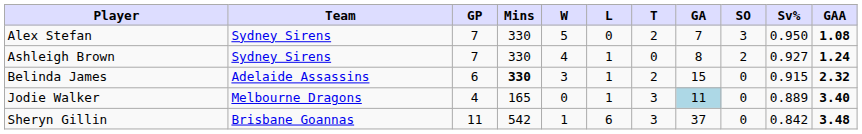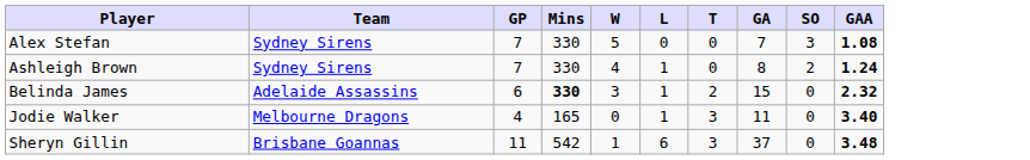 <table class="wikitable" style="text-align:center">
 <tr>
 <th style="background:#ddf; width:25%;">Player</th>
 <th style="background:#ddf; width:25%;">Team</th>
 <th style="background:#ddf; width:5%;">GP</th>
 <th style="background:#ddf; width:5%;">Mins</th>
 <th style="background:#ddf; width:5%;">W</th>
 <th style="background:#ddf; width:5%;">L</th>
 <th style="background:#ddf; width:5%;">T</th>
 <th style="background:#ddf; width:5%;">GA</th>
 <th style="background:#ddf; width:5%;">SO</th>
-<th style="background:#ddf; width:5%;">Sv%</th>
 <th style="background:#ddf; width:5%;">GAA</th>
 </tr>
 <tr>
 <td align=left>Alex Stefan</td>
 <td align=left><a href='#'>Sydney Sirens</a></td>
 <td>7</td>
 <td>330</td>
 <td>5</td>
 <td>0</td>
-<td>2</td>
+<td>0</td>
 <td>7</td>
 <td>3</td>
-<td>0.950</td>
 <td><strong>1.08</strong></td>
 </tr>
 <tr>
 <td align=left>Ashleigh Brown</td>
 <td align=left><a href='#'>Sydney Sirens</a></td>
 <td>7</td>
 <td>330</td>
 <td>4</td>
 <td>1</td>
 <td>0</td>
 <td>8</td>
 <td>2</td>
-<td>0.927</td>
 <td><strong>1.24</strong></td>
 </tr>
 <tr>
 <td align=left>Belinda James</td>
 <td align=left><a href='#'>Adelaide Assassins</a></td>
 <td>6</td>
 <td><strong>330</strong></td>
 <td>3</td>
 <td>1</td>
 <td>2</td>
 <td>15</td>
 <td>0</td>
-<td>0.915</td>
 <td><strong>2.32</strong></td>
 </tr>
 <tr>
 <td align=left>Jodie Walker</td>
 <td align=left><a href='#'>Melbourne Dragons</a></td>
 <td>4</td>
 <td>165</td>
 <td>0</td>
 <td>1</td>
 <td>3</td>
-<td style="background: lightblue;">11</td>
+<td>11</td>
 <td>0</td>
-<td>0.889</td>
 <td><strong>3.40</strong></td>
 </tr>
 <tr>
 <td align=left>Sheryn Gillin</td>
 <td align=left><a href='#'>Brisbane Goannas</a></td>
 <td>11</td>
 <td>542</td>
 <td>1</td>
 <td>6</td>
 <td>3</td>
 <td>37</td>
 <td>0</td>
-<td>0.842</td>
 <td><strong>3.48</strong></td>
 </tr>
 </table>
